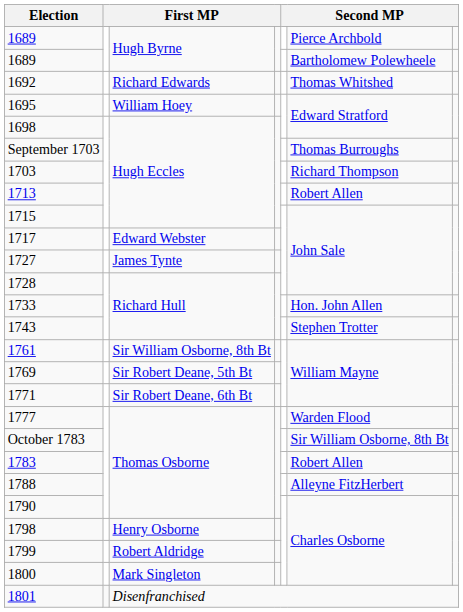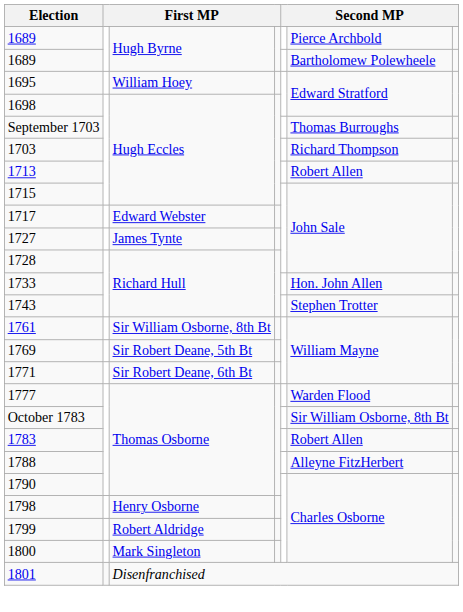 <table class="wikitable">
 <tr>
 <th>Election</th>
 <th colspan=3>First MP</th>
 <th colspan=3>Second MP</th>
 </tr>
 <tr>
 <td><a href='#'>1689</a></td>
 <td rowspan="2" style="background-color: white"></td>
 <td rowspan="2"><a href='#'>Hugh Byrne</a></td>
 <td rowspan="2"></td>
 <td style="background-color: white"></td>
 <td><a href='#'>Pierce Archbold</a></td>
 <td></td>
 </tr>
 <tr>
 <td>1689</td>
 <td style="background-color: white"></td>
 <td><a href='#'>Bartholomew Polewheele</a></td>
-<td></td>
-</tr>
-<tr>
-<td>1692</td>
-<td style="background-color: white"></td>
-<td><a href='#'>Richard Edwards</a></td>
-<td></td>
-<td style="background-color: white"></td>
-<td><a href='#'>Thomas Whitshed</a></td>
 <td></td>
 </tr>
 <tr>
 <td>1695</td>
 <td style="background-color: white"></td>
 <td><a href='#'>William Hoey</a></td>
 <td></td>
 <td rowspan="2" style="background-color: white"></td>
 <td rowspan="2"><a href='#'>Edward Stratford</a></td>
 <td rowspan="2"></td>
 </tr>
 <tr>
 <td>1698</td>
 <td rowspan="5" style="background-color: white"></td>
 <td rowspan="5"><a href='#'>Hugh Eccles</a></td>
 <td rowspan="5"></td>
 </tr>
 <tr>
 <td>September 1703</td>
 <td style="background-color: white"></td>
 <td><a href='#'>Thomas Burroughs</a></td>
 <td></td>
 </tr>
 <tr>
 <td>1703</td>
 <td style="background-color: white"></td>
 <td><a href='#'>Richard Thompson</a></td>
 <td></td>
 </tr>
 <tr>
 <td><a href='#'>1713</a></td>
 <td style="background-color: white"></td>
 <td><a href='#'>Robert Allen</a></td>
 <td></td>
 </tr>
 <tr>
 <td>1715</td>
 <td rowspan="4" style="background-color: white"></td>
 <td rowspan="4"><a href='#'>John Sale</a></td>
 <td rowspan="4"></td>
 </tr>
 <tr>
 <td>1717</td>
 <td style="background-color: white"></td>
 <td><a href='#'>Edward Webster</a></td>
 <td></td>
 </tr>
 <tr>
 <td>1727</td>
 <td style="background-color: white"></td>
 <td><a href='#'>James Tynte</a></td>
 <td></td>
 </tr>
 <tr>
 <td>1728</td>
 <td rowspan="3" style="background-color: white"></td>
 <td rowspan="3"><a href='#'>Richard Hull</a></td>
 <td rowspan="3"></td>
 </tr>
 <tr>
 <td>1733</td>
 <td style="background-color: white"></td>
 <td><a href='#'>Hon. John Allen</a></td>
 <td></td>
 </tr>
 <tr>
 <td>1743</td>
 <td style="background-color: white"></td>
 <td><a href='#'>Stephen Trotter</a></td>
 <td></td>
 </tr>
 <tr>
 <td><a href='#'>1761</a></td>
 <td style="background-color: white"></td>
 <td><a href='#'>Sir William Osborne, 8th Bt</a></td>
 <td></td>
 <td rowspan="3" style="background-color: white"></td>
 <td rowspan="3"><a href='#'>William Mayne</a></td>
 <td rowspan="3"></td>
 </tr>
 <tr>
 <td>1769</td>
 <td style="background-color: white"></td>
 <td><a href='#'>Sir Robert Deane, 5th Bt</a></td>
 <td></td>
 </tr>
 <tr>
 <td>1771</td>
 <td style="background-color: white"></td>
 <td><a href='#'>Sir Robert Deane, 6th Bt</a></td>
 <td></td>
 </tr>
 <tr>
 <td>1777</td>
 <td rowspan="5" style="background-color: white"></td>
 <td rowspan="5"><a href='#'>Thomas Osborne</a></td>
 <td rowspan="5"></td>
 <td style="background-color: white"></td>
 <td><a href='#'>Warden Flood</a></td>
 <td></td>
 </tr>
 <tr>
 <td>October 1783</td>
 <td style="background-color: white"></td>
 <td><a href='#'>Sir William Osborne, 8th Bt</a></td>
 <td></td>
 </tr>
 <tr>
 <td><a href='#'>1783</a></td>
 <td style="background-color: white"></td>
 <td><a href='#'>Robert Allen</a></td>
 <td></td>
 </tr>
 <tr>
 <td>1788</td>
 <td style="background-color: white"></td>
 <td><a href='#'>Alleyne FitzHerbert</a></td>
 <td></td>
 </tr>
 <tr>
 <td>1790</td>
 <td rowspan="4" style="background-color: white"></td>
 <td rowspan="4"><a href='#'>Charles Osborne</a></td>
 <td rowspan="4"></td>
 </tr>
 <tr>
 <td>1798</td>
 <td style="background-color: white"></td>
 <td><a href='#'>Henry Osborne</a></td>
 <td></td>
 </tr>
 <tr>
 <td>1799</td>
 <td style="background-color: white"></td>
 <td><a href='#'>Robert Aldridge</a></td>
 <td></td>
 </tr>
 <tr>
 <td>1800</td>
 <td style="background-color: white"></td>
 <td><a href='#'>Mark Singleton</a></td>
 <td></td>
 </tr>
 <tr>
 <td><a href='#'>1801</a></td>
 <td></td>
 <td colspan="5"><em>Disenfranchised</em></td>
 </tr>
 </table>
